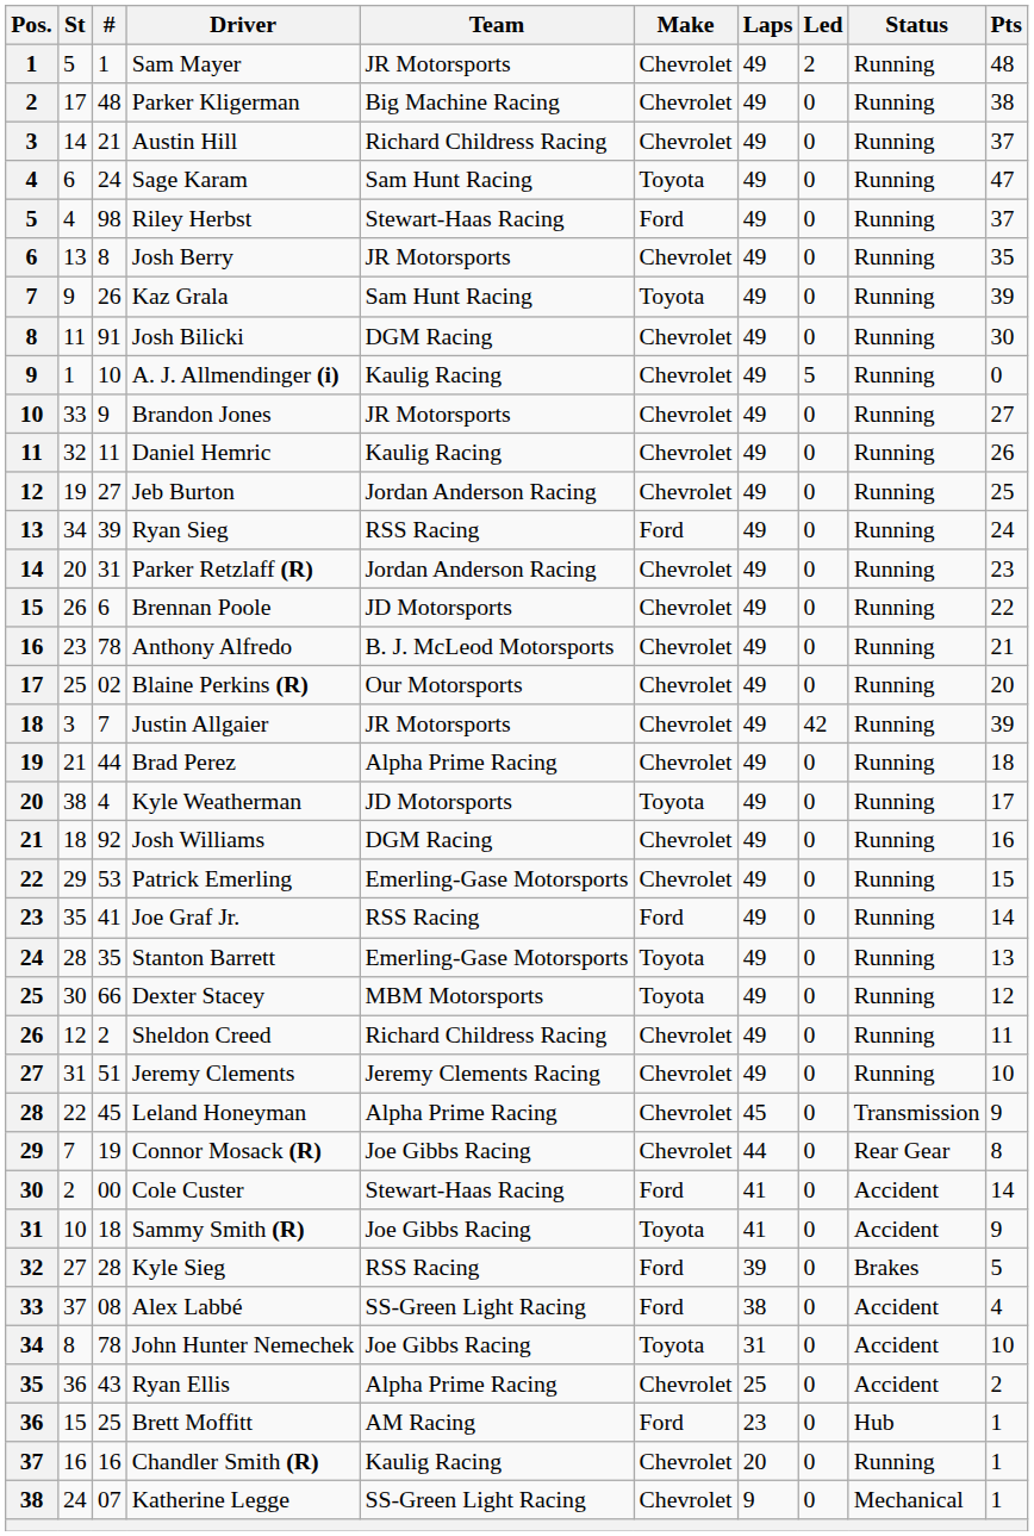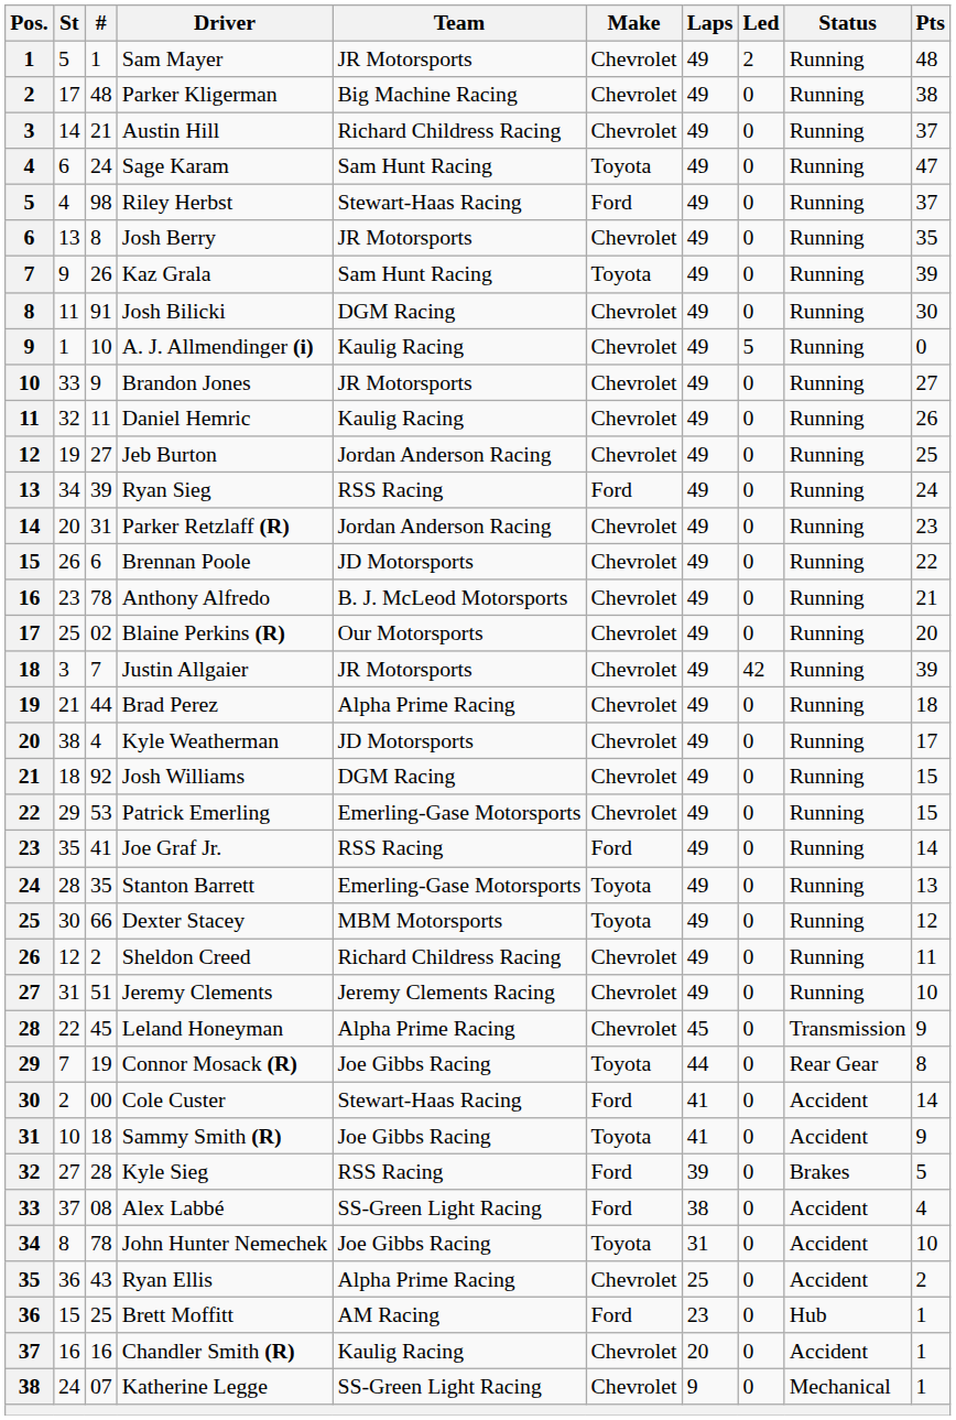 <table class="wikitable" style="font-size:95%">
 <tr>
 <th>Pos.</th>
 <th>St</th>
 <th>#</th>
 <th>Driver</th>
 <th>Team</th>
 <th>Make</th>
 <th>Laps</th>
 <th>Led</th>
 <th>Status</th>
 <th>Pts</th>
 </tr>
 <tr>
 <th>1</th>
 <td>5</td>
 <td>1</td>
 <td>Sam Mayer</td>
 <td>JR Motorsports</td>
 <td>Chevrolet</td>
 <td>49</td>
 <td>2</td>
 <td>Running</td>
 <td>48</td>
 </tr>
 <tr>
 <th>2</th>
 <td>17</td>
 <td>48</td>
 <td>Parker Kligerman</td>
 <td>Big Machine Racing</td>
 <td>Chevrolet</td>
 <td>49</td>
 <td>0</td>
 <td>Running</td>
 <td>38</td>
 </tr>
 <tr>
 <th>3</th>
 <td>14</td>
 <td>21</td>
 <td>Austin Hill</td>
 <td>Richard Childress Racing</td>
 <td>Chevrolet</td>
 <td>49</td>
 <td>0</td>
 <td>Running</td>
 <td>37</td>
 </tr>
 <tr>
 <th>4</th>
 <td>6</td>
 <td>24</td>
 <td>Sage Karam</td>
 <td>Sam Hunt Racing</td>
 <td>Toyota</td>
 <td>49</td>
 <td>0</td>
 <td>Running</td>
 <td>47</td>
 </tr>
 <tr>
 <th>5</th>
 <td>4</td>
 <td>98</td>
 <td>Riley Herbst</td>
 <td>Stewart-Haas Racing</td>
 <td>Ford</td>
 <td>49</td>
 <td>0</td>
 <td>Running</td>
 <td>37</td>
 </tr>
 <tr>
 <th>6</th>
 <td>13</td>
 <td>8</td>
 <td>Josh Berry</td>
 <td>JR Motorsports</td>
 <td>Chevrolet</td>
 <td>49</td>
 <td>0</td>
 <td>Running</td>
 <td>35</td>
 </tr>
 <tr>
 <th>7</th>
 <td>9</td>
 <td>26</td>
 <td>Kaz Grala</td>
 <td>Sam Hunt Racing</td>
 <td>Toyota</td>
 <td>49</td>
 <td>0</td>
 <td>Running</td>
 <td>39</td>
 </tr>
 <tr>
 <th>8</th>
 <td>11</td>
 <td>91</td>
 <td>Josh Bilicki</td>
 <td>DGM Racing</td>
 <td>Chevrolet</td>
 <td>49</td>
 <td>0</td>
 <td>Running</td>
 <td>30</td>
 </tr>
 <tr>
 <th>9</th>
 <td>1</td>
 <td>10</td>
 <td>A. J. Allmendinger <strong>(i)</strong></td>
 <td>Kaulig Racing</td>
 <td>Chevrolet</td>
 <td>49</td>
 <td>5</td>
 <td>Running</td>
 <td>0</td>
 </tr>
 <tr>
 <th>10</th>
 <td>33</td>
 <td>9</td>
 <td>Brandon Jones</td>
 <td>JR Motorsports</td>
 <td>Chevrolet</td>
 <td>49</td>
 <td>0</td>
 <td>Running</td>
 <td>27</td>
 </tr>
 <tr>
 <th>11</th>
 <td>32</td>
 <td>11</td>
 <td>Daniel Hemric</td>
 <td>Kaulig Racing</td>
 <td>Chevrolet</td>
 <td>49</td>
 <td>0</td>
 <td>Running</td>
 <td>26</td>
 </tr>
 <tr>
 <th>12</th>
 <td>19</td>
 <td>27</td>
 <td>Jeb Burton</td>
 <td>Jordan Anderson Racing</td>
 <td>Chevrolet</td>
 <td>49</td>
 <td>0</td>
 <td>Running</td>
 <td>25</td>
 </tr>
 <tr>
 <th>13</th>
 <td>34</td>
 <td>39</td>
 <td>Ryan Sieg</td>
 <td>RSS Racing</td>
 <td>Ford</td>
 <td>49</td>
 <td>0</td>
 <td>Running</td>
 <td>24</td>
 </tr>
 <tr>
 <th>14</th>
 <td>20</td>
 <td>31</td>
 <td>Parker Retzlaff <strong>(R)</strong></td>
 <td>Jordan Anderson Racing</td>
 <td>Chevrolet</td>
 <td>49</td>
 <td>0</td>
 <td>Running</td>
 <td>23</td>
 </tr>
 <tr>
 <th>15</th>
 <td>26</td>
 <td>6</td>
 <td>Brennan Poole</td>
 <td>JD Motorsports</td>
 <td>Chevrolet</td>
 <td>49</td>
 <td>0</td>
 <td>Running</td>
 <td>22</td>
 </tr>
 <tr>
 <th>16</th>
 <td>23</td>
 <td>78</td>
 <td>Anthony Alfredo</td>
 <td>B. J. McLeod Motorsports</td>
 <td>Chevrolet</td>
 <td>49</td>
 <td>0</td>
 <td>Running</td>
 <td>21</td>
 </tr>
 <tr>
 <th>17</th>
 <td>25</td>
 <td>02</td>
 <td>Blaine Perkins <strong>(R)</strong></td>
 <td>Our Motorsports</td>
 <td>Chevrolet</td>
 <td>49</td>
 <td>0</td>
 <td>Running</td>
 <td>20</td>
 </tr>
 <tr>
 <th>18</th>
 <td>3</td>
 <td>7</td>
 <td>Justin Allgaier</td>
 <td>JR Motorsports</td>
 <td>Chevrolet</td>
 <td>49</td>
 <td>42</td>
 <td>Running</td>
 <td>39</td>
 </tr>
 <tr>
 <th>19</th>
 <td>21</td>
 <td>44</td>
 <td>Brad Perez</td>
 <td>Alpha Prime Racing</td>
 <td>Chevrolet</td>
 <td>49</td>
 <td>0</td>
 <td>Running</td>
 <td>18</td>
 </tr>
 <tr>
 <th>20</th>
 <td>38</td>
 <td>4</td>
 <td>Kyle Weatherman</td>
 <td>JD Motorsports</td>
-<td>Toyota</td>
+<td>Chevrolet</td>
 <td>49</td>
 <td>0</td>
 <td>Running</td>
 <td>17</td>
 </tr>
 <tr>
 <th>21</th>
 <td>18</td>
 <td>92</td>
 <td>Josh Williams</td>
 <td>DGM Racing</td>
 <td>Chevrolet</td>
 <td>49</td>
 <td>0</td>
 <td>Running</td>
-<td>16</td>
+<td>15</td>
 </tr>
 <tr>
 <th>22</th>
 <td>29</td>
 <td>53</td>
 <td>Patrick Emerling</td>
 <td>Emerling-Gase Motorsports</td>
 <td>Chevrolet</td>
 <td>49</td>
 <td>0</td>
 <td>Running</td>
 <td>15</td>
 </tr>
 <tr>
 <th>23</th>
 <td>35</td>
 <td>41</td>
 <td>Joe Graf Jr.</td>
 <td>RSS Racing</td>
 <td>Ford</td>
 <td>49</td>
 <td>0</td>
 <td>Running</td>
 <td>14</td>
 </tr>
 <tr>
 <th>24</th>
 <td>28</td>
 <td>35</td>
 <td>Stanton Barrett</td>
 <td>Emerling-Gase Motorsports</td>
 <td>Toyota</td>
 <td>49</td>
 <td>0</td>
 <td>Running</td>
 <td>13</td>
 </tr>
 <tr>
 <th>25</th>
 <td>30</td>
 <td>66</td>
 <td>Dexter Stacey</td>
 <td>MBM Motorsports</td>
 <td>Toyota</td>
 <td>49</td>
 <td>0</td>
 <td>Running</td>
 <td>12</td>
 </tr>
 <tr>
 <th>26</th>
 <td>12</td>
 <td>2</td>
 <td>Sheldon Creed</td>
 <td>Richard Childress Racing</td>
 <td>Chevrolet</td>
 <td>49</td>
 <td>0</td>
 <td>Running</td>
 <td>11</td>
 </tr>
 <tr>
 <th>27</th>
 <td>31</td>
 <td>51</td>
 <td>Jeremy Clements</td>
 <td>Jeremy Clements Racing</td>
 <td>Chevrolet</td>
 <td>49</td>
 <td>0</td>
 <td>Running</td>
 <td>10</td>
 </tr>
 <tr>
 <th>28</th>
 <td>22</td>
 <td>45</td>
 <td>Leland Honeyman</td>
 <td>Alpha Prime Racing</td>
 <td>Chevrolet</td>
 <td>45</td>
 <td>0</td>
 <td>Transmission</td>
 <td>9</td>
 </tr>
 <tr>
 <th>29</th>
 <td>7</td>
 <td>19</td>
 <td>Connor Mosack <strong>(R)</strong></td>
 <td>Joe Gibbs Racing</td>
-<td>Chevrolet</td>
+<td>Toyota</td>
 <td>44</td>
 <td>0</td>
 <td>Rear Gear</td>
 <td>8</td>
 </tr>
 <tr>
 <th>30</th>
 <td>2</td>
 <td>00</td>
 <td>Cole Custer</td>
 <td>Stewart-Haas Racing</td>
 <td>Ford</td>
 <td>41</td>
 <td>0</td>
 <td>Accident</td>
 <td>14</td>
 </tr>
 <tr>
 <th>31</th>
 <td>10</td>
 <td>18</td>
 <td>Sammy Smith <strong>(R)</strong></td>
 <td>Joe Gibbs Racing</td>
 <td>Toyota</td>
 <td>41</td>
 <td>0</td>
 <td>Accident</td>
 <td>9</td>
 </tr>
 <tr>
 <th>32</th>
 <td>27</td>
 <td>28</td>
 <td>Kyle Sieg</td>
 <td>RSS Racing</td>
 <td>Ford</td>
 <td>39</td>
 <td>0</td>
 <td>Brakes</td>
 <td>5</td>
 </tr>
 <tr>
 <th>33</th>
 <td>37</td>
 <td>08</td>
 <td>Alex Labbé</td>
 <td>SS-Green Light Racing</td>
 <td>Ford</td>
 <td>38</td>
 <td>0</td>
 <td>Accident</td>
 <td>4</td>
 </tr>
 <tr>
 <th>34</th>
 <td>8</td>
 <td>78</td>
 <td>John Hunter Nemechek</td>
 <td>Joe Gibbs Racing</td>
 <td>Toyota</td>
 <td>31</td>
 <td>0</td>
 <td>Accident</td>
 <td>10</td>
 </tr>
 <tr>
 <th>35</th>
 <td>36</td>
 <td>43</td>
 <td>Ryan Ellis</td>
 <td>Alpha Prime Racing</td>
 <td>Chevrolet</td>
 <td>25</td>
 <td>0</td>
 <td>Accident</td>
 <td>2</td>
 </tr>
 <tr>
 <th>36</th>
 <td>15</td>
 <td>25</td>
 <td>Brett Moffitt</td>
 <td>AM Racing</td>
 <td>Ford</td>
 <td>23</td>
 <td>0</td>
 <td>Hub</td>
 <td>1</td>
 </tr>
 <tr>
 <th>37</th>
 <td>16</td>
 <td>16</td>
 <td>Chandler Smith <strong>(R)</strong></td>
 <td>Kaulig Racing</td>
 <td>Chevrolet</td>
 <td>20</td>
 <td>0</td>
-<td>Running</td>
+<td>Accident</td>
 <td>1</td>
 </tr>
 <tr>
 <th>38</th>
 <td>24</td>
 <td>07</td>
 <td>Katherine Legge</td>
 <td>SS-Green Light Racing</td>
 <td>Chevrolet</td>
 <td>9</td>
 <td>0</td>
 <td>Mechanical</td>
 <td>1</td>
 </tr>
 <tr>
 <th colspan="10"></th>
 </tr>
 </table>
